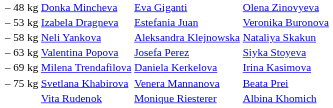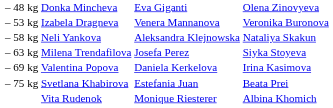 <table>
 <tr>
 <td>– 48 kg<br></td>
 <td> <a href='#'>Donka Mincheva</a></td>
 <td> <a href='#'>Eva Giganti</a></td>
 <td> <a href='#'>Olena Zinovyeva</a></td>
 </tr>
 <tr>
 <td>– 53 kg<br></td>
 <td> <a href='#'>Izabela Dragneva</a></td>
-<td> <a href='#'>Estefania Juan</a></td>
+<td> <a href='#'>Venera Mannanova</a></td>
 <td> <a href='#'>Veronika Buronova</a></td>
 </tr>
 <tr>
 <td>– 58 kg<br></td>
 <td> <a href='#'>Neli Yankova</a></td>
 <td> <a href='#'>Aleksandra Klejnowska</a></td>
 <td> <a href='#'>Nataliya Skakun</a></td>
 </tr>
 <tr>
 <td>– 63 kg<br></td>
-<td> <a href='#'>Valentina Popova</a></td>
+<td> <a href='#'>Milena Trendafilova</a></td>
 <td> <a href='#'>Josefa Perez</a></td>
 <td> <a href='#'>Siyka Stoyeva</a></td>
 </tr>
 <tr>
 <td>– 69 kg<br></td>
-<td> <a href='#'>Milena Trendafilova</a></td>
+<td> <a href='#'>Valentina Popova</a></td>
 <td> <a href='#'>Daniela Kerkelova</a></td>
 <td> <a href='#'>Irina Kasimova</a></td>
 </tr>
 <tr>
 <td>– 75 kg<br></td>
 <td> <a href='#'>Svetlana Khabirova</a></td>
-<td> <a href='#'>Venera Mannanova</a></td>
+<td> <a href='#'>Estefania Juan</a></td>
 <td> <a href='#'>Beata Prei</a></td>
 </tr>
 <tr>
 <td><br></td>
 <td> <a href='#'>Vita Rudenok</a></td>
 <td> <a href='#'>Monique Riesterer</a></td>
 <td> <a href='#'>Albina Khomich</a></td>
 </tr>
 </table>
